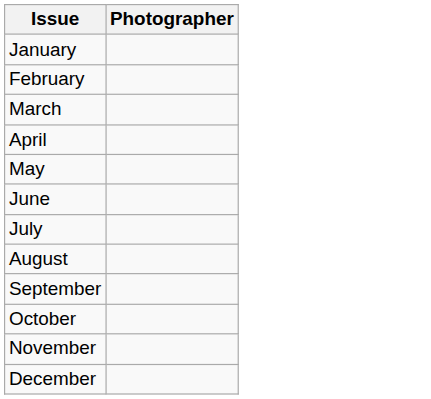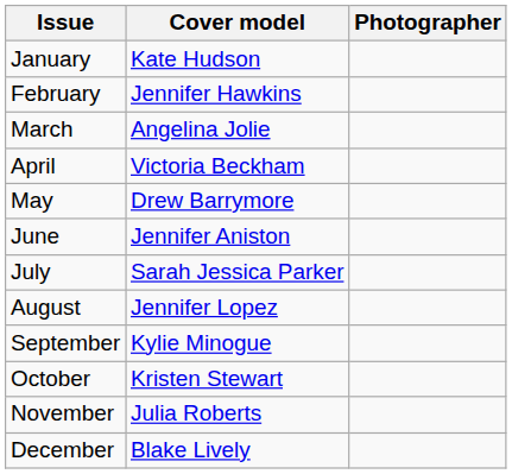 <table class="sortable wikitable">
 <tr>
 <th>Issue</th>
+<th>Cover model</th>
 <th>Photographer</th>
 </tr>
 <tr>
 <td>January</td>
+<td><a href='#'>Kate Hudson</a></td>
 <td></td>
 </tr>
 <tr>
 <td>February</td>
+<td><a href='#'>Jennifer Hawkins</a></td>
 <td></td>
 </tr>
 <tr>
 <td>March</td>
+<td><a href='#'>Angelina Jolie</a></td>
 <td></td>
 </tr>
 <tr>
 <td>April</td>
+<td><a href='#'>Victoria Beckham</a></td>
 <td></td>
 </tr>
 <tr>
 <td>May</td>
+<td><a href='#'>Drew Barrymore</a></td>
 <td></td>
 </tr>
 <tr>
 <td>June</td>
+<td><a href='#'>Jennifer Aniston</a></td>
 <td></td>
 </tr>
 <tr>
 <td>July</td>
+<td><a href='#'>Sarah Jessica Parker</a></td>
 <td></td>
 </tr>
 <tr>
 <td>August</td>
+<td><a href='#'>Jennifer Lopez</a></td>
 <td></td>
 </tr>
 <tr>
 <td>September</td>
+<td><a href='#'>Kylie Minogue</a></td>
 <td></td>
 </tr>
 <tr>
 <td>October</td>
+<td><a href='#'>Kristen Stewart</a></td>
 <td></td>
 </tr>
 <tr>
 <td>November</td>
+<td><a href='#'>Julia Roberts</a></td>
 <td></td>
 </tr>
 <tr>
 <td>December</td>
+<td><a href='#'>Blake Lively</a></td>
 <td></td>
 </tr>
 </table>
